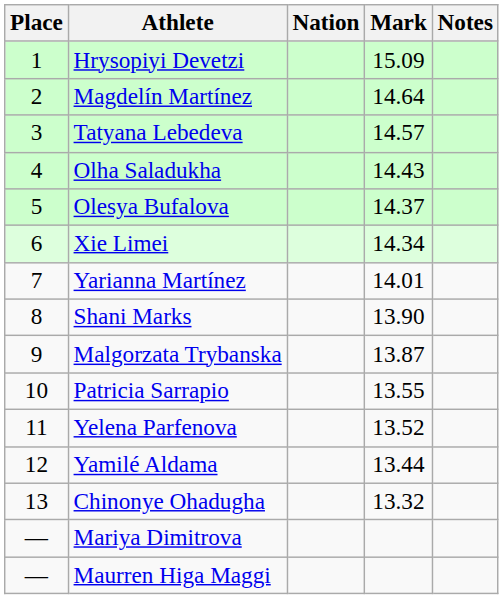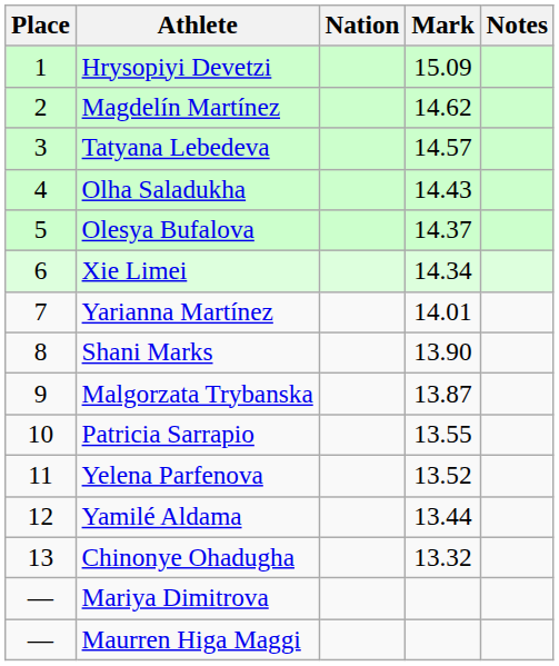 <table class="wikitable sortable" style="text-align:center">
 <tr>
 <th>Place</th>
 <th>Athlete</th>
 <th>Nation</th>
 <th>Mark</th>
 <th>Notes</th>
 </tr>
 <tr style="background:#ccffcc;">
 <td>1</td>
 <td align=left><a href='#'>Hrysopiyi Devetzi</a></td>
 <td align=left></td>
 <td>15.09</td>
 <td> </td>
 </tr>
 <tr style="background:#ccffcc;">
 <td>2</td>
 <td align=left><a href='#'>Magdelín Martínez</a></td>
 <td align=left></td>
-<td>14.64</td>
+<td>14.62</td>
 <td> </td>
 </tr>
 <tr style="background:#ccffcc;">
 <td>3</td>
 <td align=left><a href='#'>Tatyana Lebedeva</a></td>
 <td align=left></td>
 <td>14.57</td>
 <td></td>
 </tr>
 <tr style="background:#ccffcc;">
 <td>4</td>
 <td align=left><a href='#'>Olha Saladukha</a></td>
 <td align=left></td>
 <td>14.43</td>
 <td></td>
 </tr>
 <tr style="background:#ccffcc;">
 <td>5</td>
 <td align=left><a href='#'>Olesya Bufalova</a></td>
 <td align=left></td>
 <td>14.37</td>
 <td></td>
 </tr>
 <tr style="background:#ddffdd;">
 <td>6</td>
 <td align=left><a href='#'>Xie Limei</a></td>
 <td align=left></td>
 <td>14.34</td>
 <td></td>
 </tr>
 <tr>
 <td>7</td>
 <td align=left><a href='#'>Yarianna Martínez</a></td>
 <td align=left></td>
 <td>14.01</td>
 <td></td>
 </tr>
 <tr>
 <td>8</td>
 <td align=left><a href='#'>Shani Marks</a></td>
 <td align=left></td>
 <td>13.90</td>
 <td></td>
 </tr>
 <tr>
 <td>9</td>
 <td align=left><a href='#'>Malgorzata Trybanska</a></td>
 <td align=left></td>
 <td>13.87</td>
 <td></td>
 </tr>
 <tr>
 <td>10</td>
 <td align=left><a href='#'>Patricia Sarrapio</a></td>
 <td align=left></td>
 <td>13.55</td>
 <td></td>
 </tr>
 <tr>
 <td>11</td>
 <td align=left><a href='#'>Yelena Parfenova</a></td>
 <td align=left></td>
 <td>13.52</td>
 <td></td>
 </tr>
 <tr>
 <td>12</td>
 <td align=left><a href='#'>Yamilé Aldama</a></td>
 <td align=left></td>
 <td>13.44</td>
 <td></td>
 </tr>
 <tr>
 <td>13</td>
 <td align=left><a href='#'>Chinonye Ohadugha</a></td>
 <td align=left></td>
 <td>13.32</td>
 <td></td>
 </tr>
 <tr>
 <td>—</td>
 <td align=left><a href='#'>Mariya Dimitrova</a></td>
 <td align=left></td>
 <td></td>
 <td></td>
 </tr>
 <tr>
 <td>—</td>
 <td align=left><a href='#'>Maurren Higa Maggi</a></td>
 <td align=left></td>
 <td></td>
 <td></td>
 </tr>
 </table>
